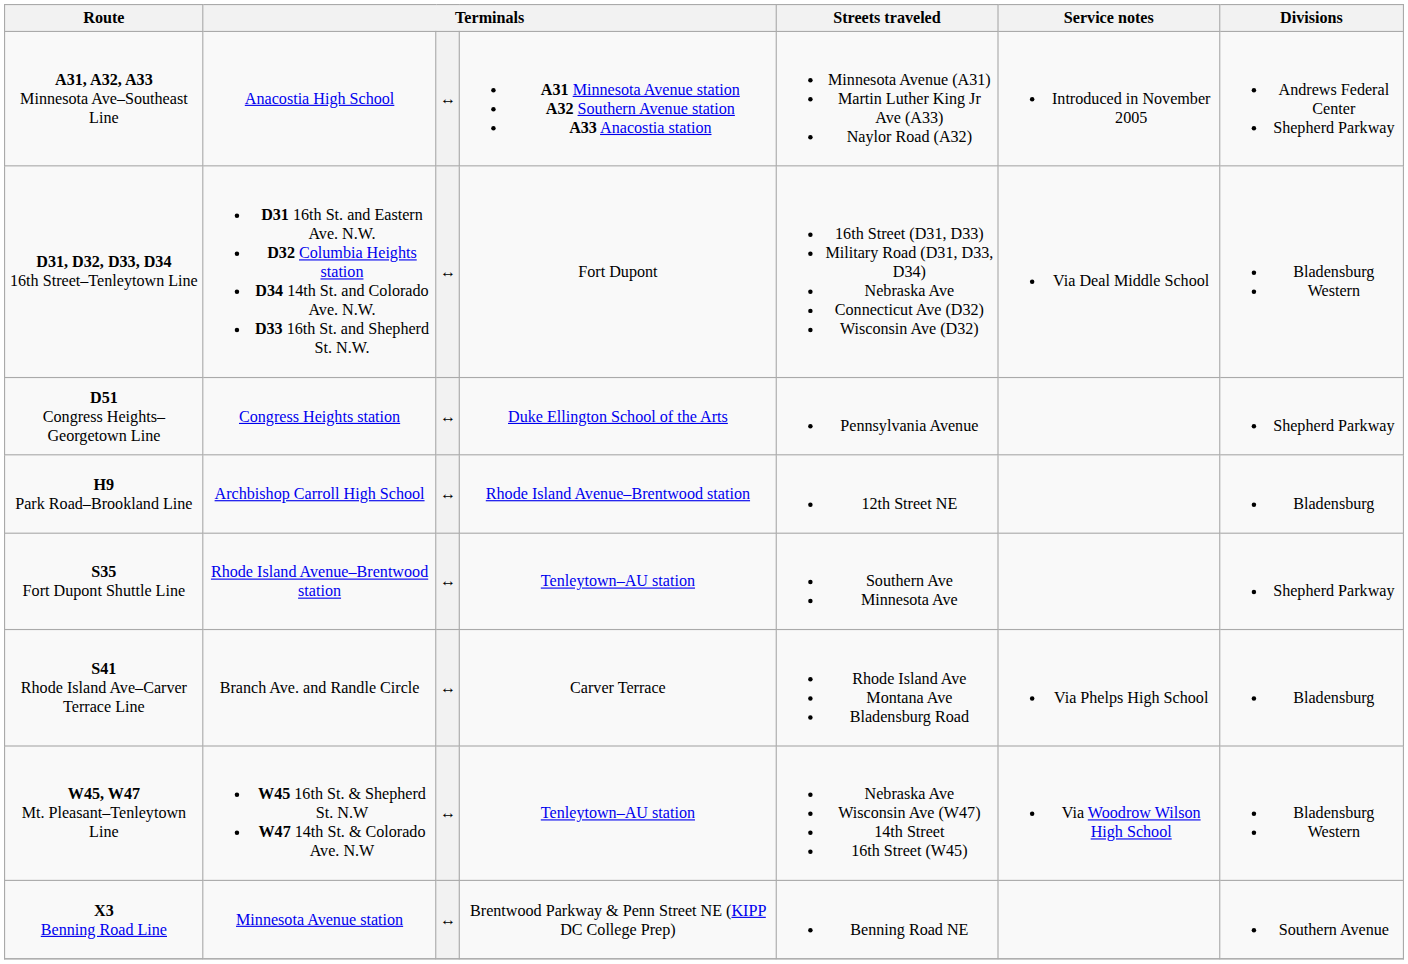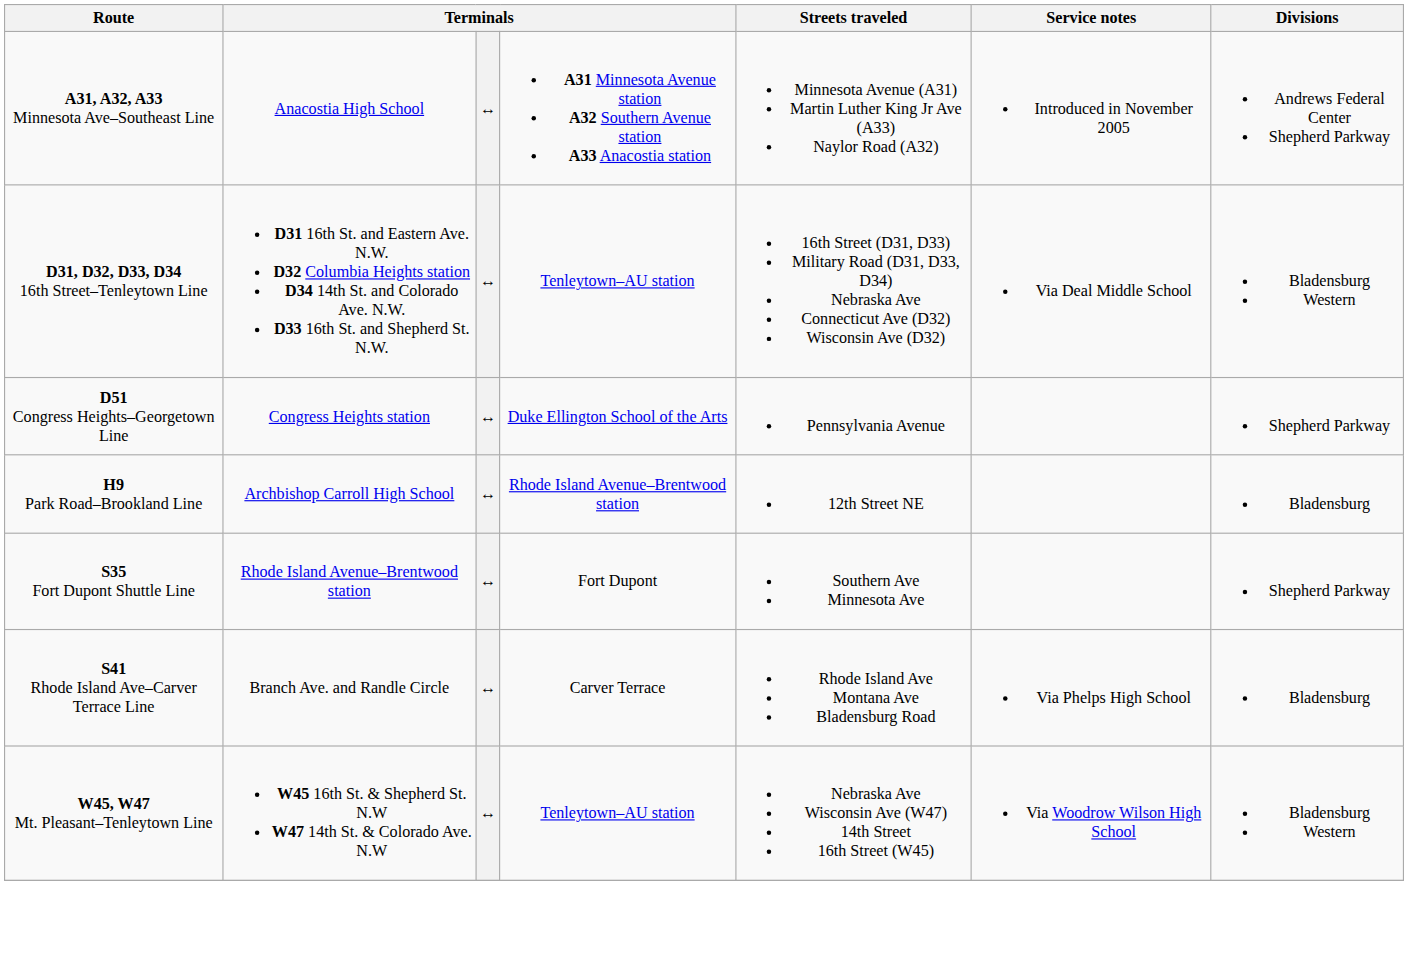 <table class=wikitable style="font-size: 90%;" |>
 <tr>
 <th>Route</th>
 <th colspan=3>Terminals</th>
 <th>Streets traveled</th>
 <th>Service notes</th>
 <th>Divisions</th>
 </tr>
 <tr align="center">
 <td><strong>A31, A32, A33</strong><br>Minnesota Ave–Southeast Line</td>
 <td><a href='#'>Anacostia High School</a></td>
 <th><span>↔</span></th>
 <td><br><ul><li><strong>A31</strong> <a href='#'>Minnesota Avenue station</a></li><li><strong>A32</strong> <a href='#'>Southern Avenue station</a></li><li><strong>A33</strong> <a href='#'>Anacostia station</a></li></ul></td>
 <td><br><ul><li>Minnesota Avenue (A31)</li><li>Martin Luther King Jr Ave (A33)</li><li>Naylor Road (A32)</li></ul></td>
 <td><br><ul><li>Introduced in November 2005</li></ul></td>
 <td><br><ul><li>Andrews Federal Center</li><li>Shepherd Parkway</li></ul></td>
 </tr>
 <tr align="center">
 <td><strong>D31, D32, D33, D34</strong><br>16th Street–Tenleytown Line</td>
 <td><br><ul><li><strong>D31</strong> 16th St. and Eastern Ave. N.W.</li><li><strong>D32</strong> <a href='#'>Columbia Heights station</a></li><li><strong>D34</strong> 14th St. and Colorado Ave. N.W.</li><li><strong>D33</strong> 16th St. and Shepherd St. N.W.</li></ul></td>
 <th><span>↔</span></th>
-<td>Fort Dupont</td>
+<td><a href='#'>Tenleytown–AU station</a></td>
 <td><br><ul><li>16th Street (D31, D33)</li><li>Military Road (D31, D33, D34)</li><li>Nebraska Ave</li><li>Connecticut Ave (D32)</li><li>Wisconsin Ave (D32)</li></ul></td>
 <td><br><ul><li>Via Deal Middle School</li></ul></td>
 <td><br><ul><li>Bladensburg</li><li>Western</li></ul></td>
 </tr>
 <tr align="center">
 <td><strong>D51</strong><br>Congress Heights–Georgetown Line</td>
 <td><a href='#'>Congress Heights station</a></td>
 <th><span>↔</span></th>
 <td><a href='#'>Duke Ellington School of the Arts</a></td>
 <td><br><ul><li>Pennsylvania Avenue</li></ul></td>
 <td></td>
 <td><br><ul><li>Shepherd Parkway</li></ul></td>
 </tr>
 <tr align="center">
 <td><strong>H9</strong><br>Park Road–Brookland Line</td>
 <td><a href='#'>Archbishop Carroll High School</a></td>
 <th><span>↔</span></th>
 <td><a href='#'>Rhode Island Avenue–Brentwood station</a></td>
 <td><br><ul><li>12th Street NE</li></ul></td>
 <td></td>
 <td><br><ul><li>Bladensburg</li></ul></td>
 </tr>
 <tr align="center">
 <td><strong>S35</strong><br>Fort Dupont Shuttle Line</td>
 <td><a href='#'>Rhode Island Avenue–Brentwood station</a></td>
 <th><span>↔</span></th>
-<td><a href='#'>Tenleytown–AU station</a></td>
+<td>Fort Dupont</td>
 <td><br><ul><li>Southern Ave</li><li>Minnesota Ave</li></ul></td>
 <td></td>
 <td><br><ul><li>Shepherd Parkway</li></ul></td>
 </tr>
 <tr align="center">
 <td><strong>S41</strong><br>Rhode Island Ave–Carver Terrace Line</td>
 <td>Branch Ave. and Randle Circle</td>
 <th><span>↔</span></th>
 <td>Carver Terrace</td>
 <td><br><ul><li>Rhode Island Ave</li><li>Montana Ave</li><li>Bladensburg Road</li></ul></td>
 <td><br><ul><li>Via Phelps High School</li></ul></td>
 <td><br><ul><li>Bladensburg</li></ul></td>
 </tr>
 <tr align="center">
 <td><strong>W45, W47</strong><br>Mt. Pleasant–Tenleytown Line</td>
 <td><br><ul><li><strong>W45</strong> 16th St. & Shepherd St. N.W</li><li><strong>W47</strong> 14th St. & Colorado Ave. N.W</li></ul></td>
 <th><span>↔</span></th>
 <td><a href='#'>Tenleytown–AU station</a></td>
 <td><br><ul><li>Nebraska Ave</li><li>Wisconsin Ave (W47)</li><li>14th Street</li><li>16th Street (W45)</li></ul></td>
 <td><br><ul><li>Via <a href='#'>Woodrow Wilson High School</a></li></ul></td>
 <td><br><ul><li>Bladensburg</li><li>Western</li></ul></td>
 </tr>
 <tr align="center">
-<td><strong>X3</strong><br><a href='#'>Benning Road Line</a></td>
-<td><a href='#'>Minnesota Avenue station</a></td>
-<th><span>↔</span></th>
-<td>Brentwood Parkway & Penn Street NE (<a href='#'>KIPP</a> DC College Prep)</td>
-<td><br><ul><li>Benning Road NE</li></ul></td>
-<td></td>
-<td><br><ul><li>Southern Avenue</li></ul></td>
-</tr>
-<tr align="center">
 </tr>
 </table>
